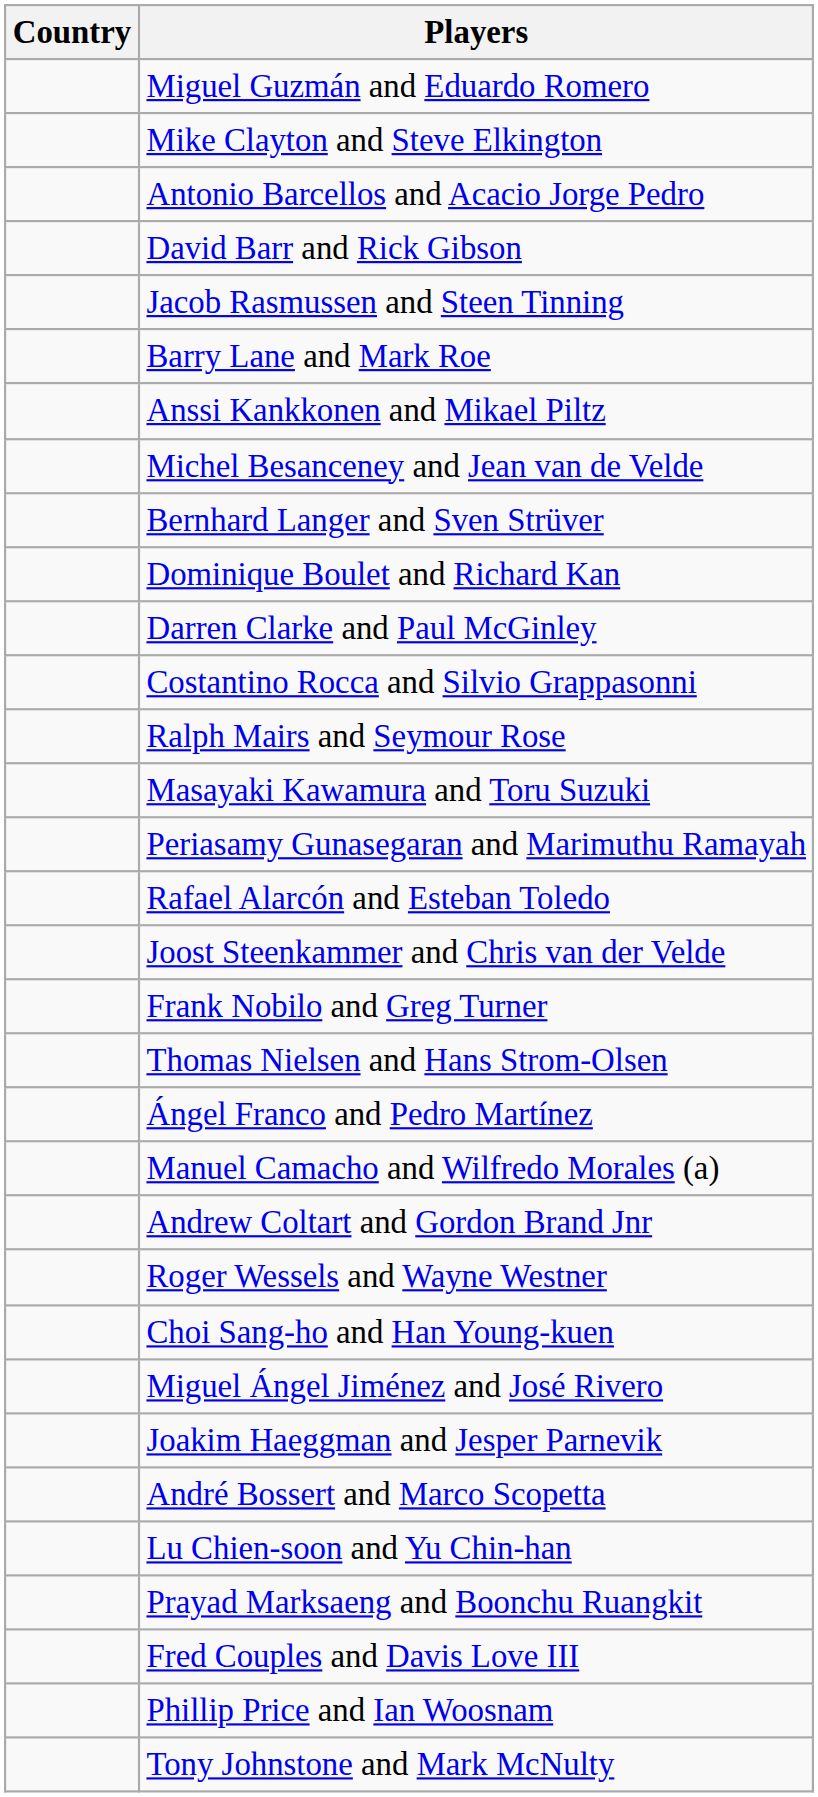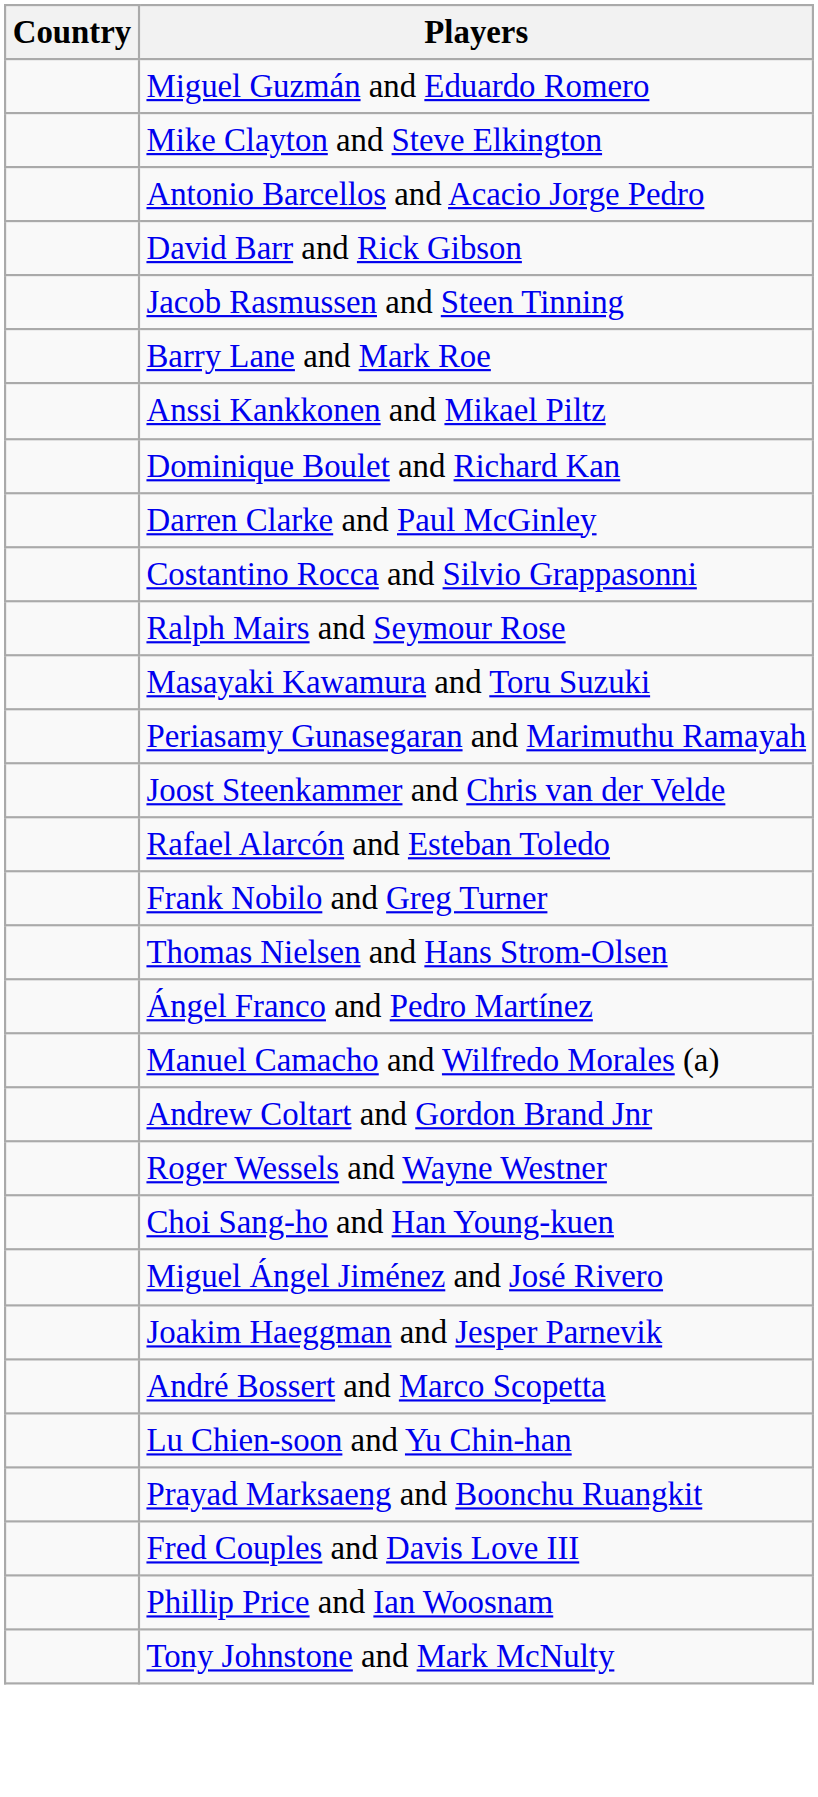 <table class="wikitable" style="font-size:95%;">
 <tr>
 <th>Country</th>
 <th>Players</th>
 </tr>
 <tr>
 <td></td>
 <td><a href='#'>Miguel Guzmán</a> and <a href='#'>Eduardo Romero</a></td>
 </tr>
 <tr>
 <td></td>
 <td><a href='#'>Mike Clayton</a> and <a href='#'>Steve Elkington</a></td>
 </tr>
 <tr>
 <td></td>
 <td><a href='#'>Antonio Barcellos</a> and <a href='#'>Acacio Jorge Pedro</a></td>
 </tr>
 <tr>
 <td></td>
 <td><a href='#'>David Barr</a> and <a href='#'>Rick Gibson</a></td>
 </tr>
 <tr>
 <td></td>
 <td><a href='#'>Jacob Rasmussen</a> and <a href='#'>Steen Tinning</a></td>
 </tr>
 <tr>
 <td></td>
 <td><a href='#'>Barry Lane</a> and <a href='#'>Mark Roe</a></td>
 </tr>
 <tr>
 <td></td>
 <td><a href='#'>Anssi Kankkonen</a> and <a href='#'>Mikael Piltz</a></td>
 </tr>
 <tr>
 <td></td>
-<td><a href='#'>Michel Besanceney</a> and <a href='#'>Jean van de Velde</a></td>
-</tr>
-<tr>
-<td></td>
-<td><a href='#'>Bernhard Langer</a> and <a href='#'>Sven Strüver</a></td>
-</tr>
-<tr>
-<td></td>
 <td><a href='#'>Dominique Boulet</a> and <a href='#'>Richard Kan</a></td>
 </tr>
 <tr>
 <td></td>
 <td><a href='#'>Darren Clarke</a> and <a href='#'>Paul McGinley</a></td>
 </tr>
 <tr>
 <td></td>
 <td><a href='#'>Costantino Rocca</a> and <a href='#'>Silvio Grappasonni</a></td>
 </tr>
 <tr>
 <td></td>
 <td><a href='#'>Ralph Mairs</a> and <a href='#'>Seymour Rose</a></td>
 </tr>
 <tr>
 <td></td>
 <td><a href='#'>Masayaki Kawamura</a> and <a href='#'>Toru Suzuki</a></td>
 </tr>
 <tr>
 <td></td>
 <td><a href='#'>Periasamy Gunasegaran</a> and <a href='#'>Marimuthu Ramayah</a></td>
 </tr>
 <tr>
 <td></td>
-<td><a href='#'>Rafael Alarcón</a> and <a href='#'>Esteban Toledo</a></td>
+<td><a href='#'>Joost Steenkammer</a> and <a href='#'>Chris van der Velde</a></td>
 </tr>
 <tr>
 <td></td>
-<td><a href='#'>Joost Steenkammer</a> and <a href='#'>Chris van der Velde</a></td>
+<td><a href='#'>Rafael Alarcón</a> and <a href='#'>Esteban Toledo</a></td>
 </tr>
 <tr>
 <td></td>
 <td><a href='#'>Frank Nobilo</a> and <a href='#'>Greg Turner</a></td>
 </tr>
 <tr>
 <td></td>
 <td><a href='#'>Thomas Nielsen</a> and <a href='#'>Hans Strom-Olsen</a></td>
 </tr>
 <tr>
 <td></td>
 <td><a href='#'>Ángel Franco</a> and <a href='#'>Pedro Martínez</a></td>
 </tr>
 <tr>
 <td></td>
 <td><a href='#'>Manuel Camacho</a> and <a href='#'>Wilfredo Morales</a> (a)</td>
 </tr>
 <tr>
 <td></td>
 <td><a href='#'>Andrew Coltart</a> and <a href='#'>Gordon Brand Jnr</a></td>
 </tr>
 <tr>
 <td></td>
 <td><a href='#'>Roger Wessels</a> and <a href='#'>Wayne Westner</a></td>
 </tr>
 <tr>
 <td></td>
 <td><a href='#'>Choi Sang-ho</a> and <a href='#'>Han Young-kuen</a></td>
 </tr>
 <tr>
 <td></td>
 <td><a href='#'>Miguel Ángel Jiménez</a> and <a href='#'>José Rivero</a></td>
 </tr>
 <tr>
 <td></td>
 <td><a href='#'>Joakim Haeggman</a> and <a href='#'>Jesper Parnevik</a></td>
 </tr>
 <tr>
 <td></td>
 <td><a href='#'>André Bossert</a> and <a href='#'>Marco Scopetta</a></td>
 </tr>
 <tr>
 <td></td>
 <td><a href='#'>Lu Chien-soon</a> and <a href='#'>Yu Chin-han</a></td>
 </tr>
 <tr>
 <td></td>
 <td><a href='#'>Prayad Marksaeng</a> and <a href='#'>Boonchu Ruangkit</a></td>
 </tr>
 <tr>
 <td></td>
 <td><a href='#'>Fred Couples</a> and <a href='#'>Davis Love III</a></td>
 </tr>
 <tr>
 <td></td>
 <td><a href='#'>Phillip Price</a> and <a href='#'>Ian Woosnam</a></td>
 </tr>
 <tr>
 <td></td>
 <td><a href='#'>Tony Johnstone</a> and <a href='#'>Mark McNulty</a></td>
 </tr>
 </table>
